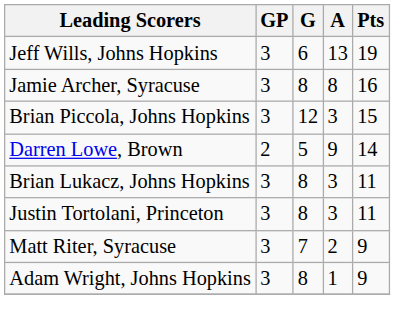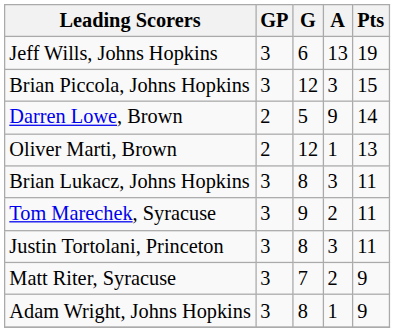 <table class="wikitable">
 <tr>
 <th>Leading Scorers</th>
 <th>GP</th>
 <th>G</th>
 <th>A</th>
 <th>Pts</th>
 </tr>
 <tr>
 <td>Jeff Wills, Johns Hopkins</td>
 <td>3</td>
 <td>6</td>
 <td>13</td>
 <td>19</td>
 </tr>
 <tr>
-<td>Jamie Archer, Syracuse</td>
-<td>3</td>
-<td>8</td>
-<td>8</td>
-<td>16</td>
-</tr>
-<tr>
 <td>Brian Piccola, Johns Hopkins</td>
 <td>3</td>
 <td>12</td>
 <td>3</td>
 <td>15</td>
 </tr>
 <tr>
 <td><a href='#'>Darren Lowe</a>, Brown</td>
 <td>2</td>
 <td>5</td>
 <td>9</td>
 <td>14</td>
 </tr>
 <tr>
+<td>Oliver Marti, Brown</td>
+<td>2</td>
+<td>12</td>
+<td>1</td>
+<td>13</td>
+</tr>
+<tr>
 <td>Brian Lukacz, Johns Hopkins</td>
 <td>3</td>
 <td>8</td>
 <td>3</td>
+<td>11</td>
+</tr>
+<tr>
+<td><a href='#'>Tom Marechek</a>, Syracuse</td>
+<td>3</td>
+<td>9</td>
+<td>2</td>
 <td>11</td>
 </tr>
 <tr>
 <td>Justin Tortolani, Princeton</td>
 <td>3</td>
 <td>8</td>
 <td>3</td>
 <td>11</td>
 </tr>
 <tr>
 <td>Matt Riter, Syracuse</td>
 <td>3</td>
 <td>7</td>
 <td>2</td>
 <td>9</td>
 </tr>
 <tr>
 <td>Adam Wright, Johns Hopkins</td>
 <td>3</td>
 <td>8</td>
 <td>1</td>
 <td>9</td>
 </tr>
 <tr>
 </tr>
 </table>
